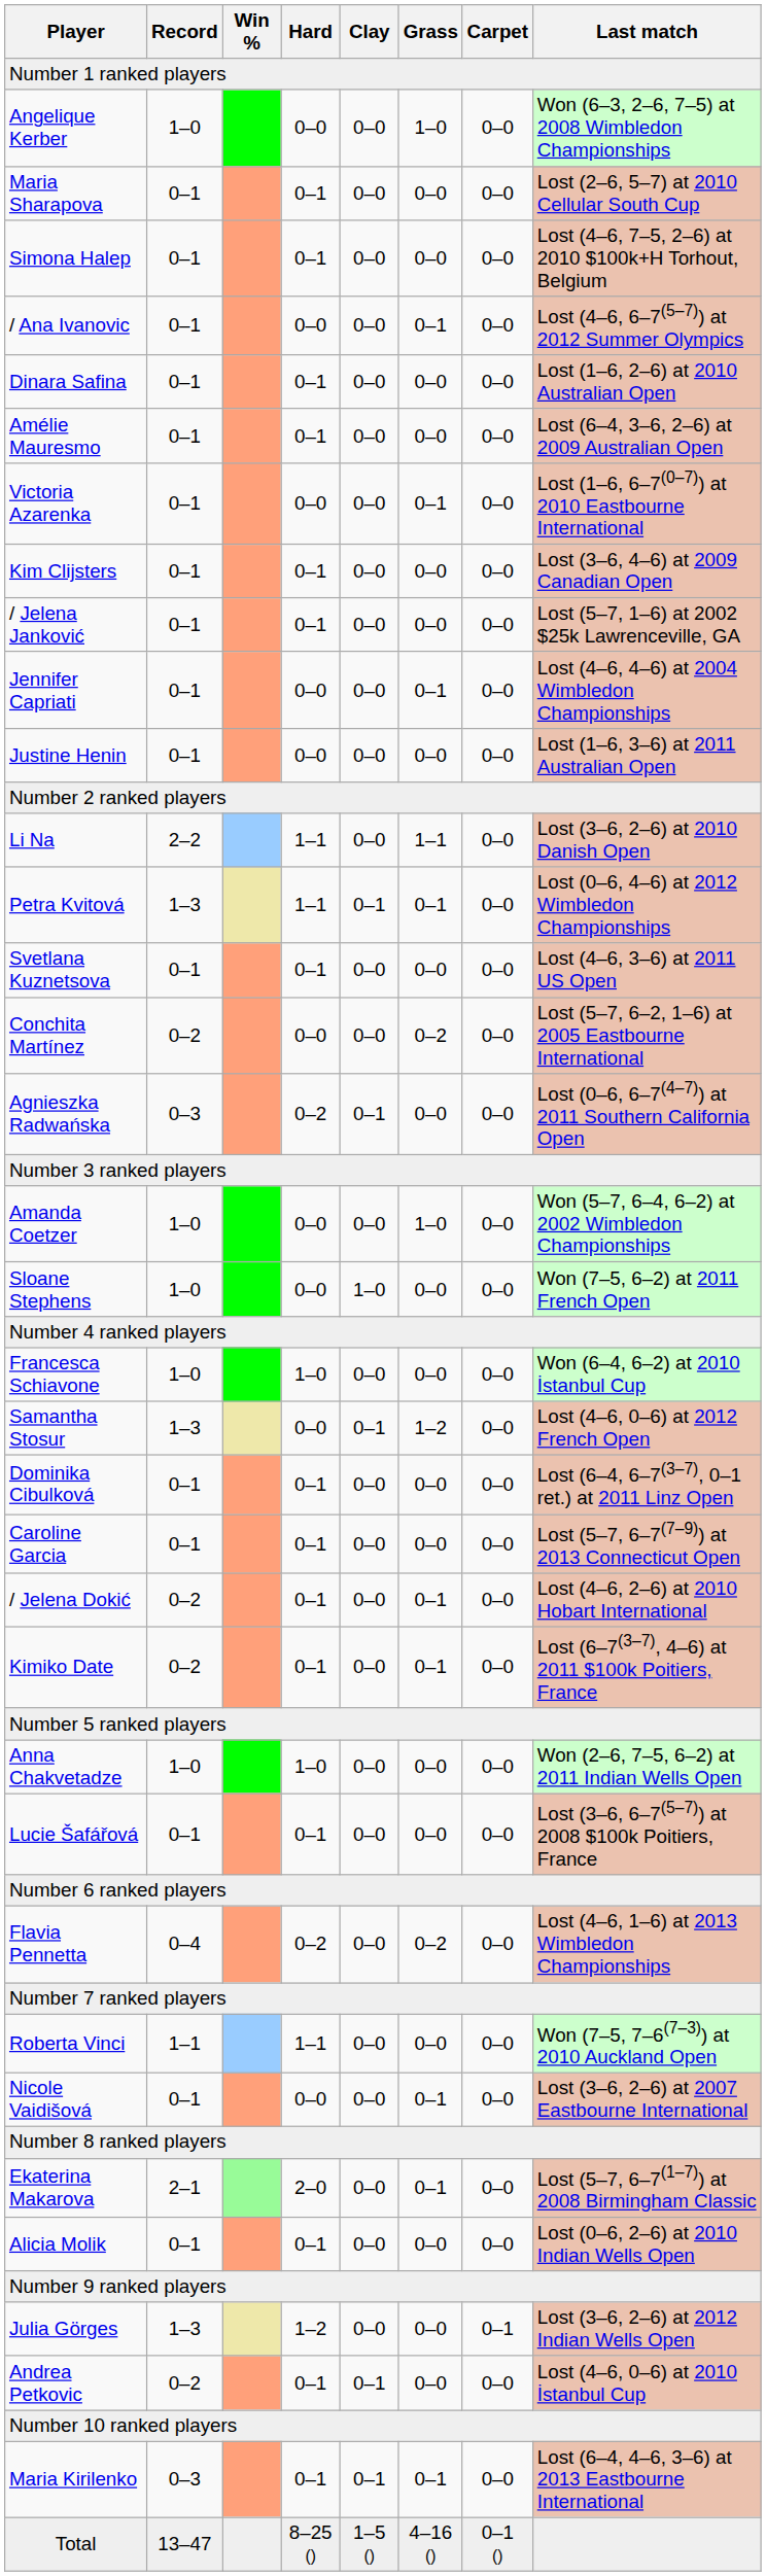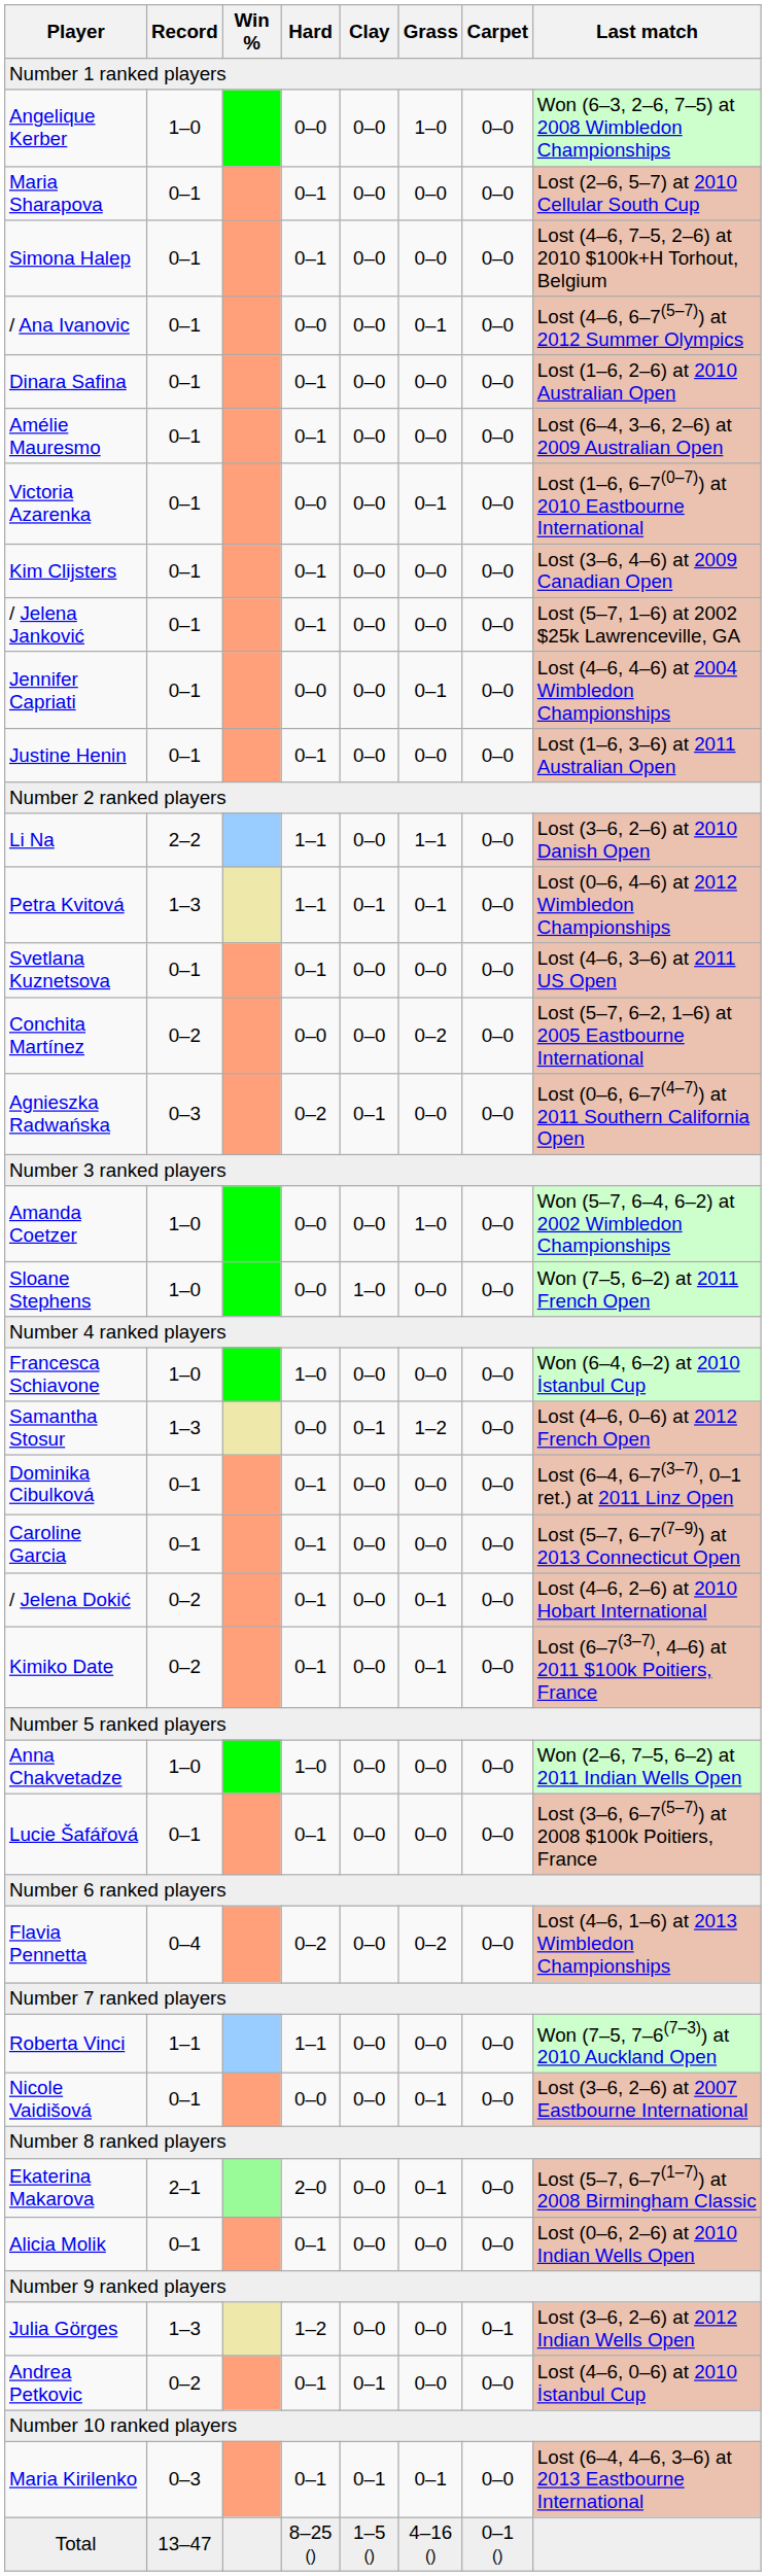 <table class="sortable wikitable" style=font-size:97%;text-align:center>
 <tr>
 <th>Player</th>
 <th data-sort-type="number">Record</th>
 <th width=40>Win %</th>
 <th width=40 data-sort-type="number">Hard</th>
 <th width=40>Clay</th>
 <th width=40>Grass</th>
 <th width=40>Carpet</th>
 <th>Last match</th>
 </tr>
 <tr bgcolor=efefef class="sortbottom">
 <td align=left colspan=8>Number 1 ranked players</td>
 </tr>
 <tr>
 <td align=left> <a href='#'>Angelique Kerber</a></td>
 <td>1–0</td>
 <td bgcolor=lime></td>
 <td>0–0</td>
 <td>0–0</td>
 <td>1–0</td>
 <td>0–0</td>
 <td bgcolor=ccffcc align=left>Won (6–3, 2–6, 7–5) at <a href='#'>2008 Wimbledon Championships</a></td>
 </tr>
 <tr>
 <td align=left> <a href='#'>Maria Sharapova</a></td>
 <td>0–1</td>
 <td bgcolor=ffa07a></td>
 <td>0–1</td>
 <td>0–0</td>
 <td>0–0</td>
 <td>0–0</td>
 <td bgcolor=ebc2af align=left>Lost (2–6, 5–7) at <a href='#'>2010 Cellular South Cup</a></td>
 </tr>
 <tr>
 <td align=left> <a href='#'>Simona Halep</a></td>
 <td>0–1</td>
 <td bgcolor=ffa07a></td>
 <td>0–1</td>
 <td>0–0</td>
 <td>0–0</td>
 <td>0–0</td>
 <td bgcolor=ebc2af align=left>Lost (4–6, 7–5, 2–6) at 2010 $100k+H Torhout, Belgium</td>
 </tr>
 <tr>
 <td align=left>/ <a href='#'>Ana Ivanovic</a></td>
 <td>0–1</td>
 <td bgcolor=ffa07a></td>
 <td>0–0</td>
 <td>0–0</td>
 <td>0–1</td>
 <td>0–0</td>
 <td bgcolor=ebc2af align=left>Lost (4–6, 6–7<sup>(5–7)</sup>) at <a href='#'>2012 Summer Olympics</a></td>
 </tr>
 <tr>
 <td align=left> <a href='#'>Dinara Safina</a></td>
 <td>0–1</td>
 <td bgcolor=ffa07a></td>
 <td>0–1</td>
 <td>0–0</td>
 <td>0–0</td>
 <td>0–0</td>
 <td bgcolor=ebc2af align=left>Lost (1–6, 2–6) at <a href='#'>2010 Australian Open</a></td>
 </tr>
 <tr>
 <td align=left> <a href='#'>Amélie Mauresmo</a></td>
 <td>0–1</td>
 <td bgcolor=ffa07a></td>
 <td>0–1</td>
 <td>0–0</td>
 <td>0–0</td>
 <td>0–0</td>
 <td bgcolor=ebc2af align=left>Lost (6–4, 3–6, 2–6) at <a href='#'>2009 Australian Open</a></td>
 </tr>
 <tr>
 <td align=left> <a href='#'>Victoria Azarenka</a></td>
 <td>0–1</td>
 <td bgcolor=ffa07a></td>
 <td>0–0</td>
 <td>0–0</td>
 <td>0–1</td>
 <td>0–0</td>
 <td bgcolor=ebc2af align=left>Lost (1–6, 6–7<sup>(0–7)</sup>) at <a href='#'>2010 Eastbourne International</a></td>
 </tr>
 <tr>
 <td align=left> <a href='#'>Kim Clijsters</a></td>
 <td>0–1</td>
 <td bgcolor=ffa07a></td>
 <td>0–1</td>
 <td>0–0</td>
 <td>0–0</td>
 <td>0–0</td>
 <td bgcolor=ebc2af align=left>Lost (3–6, 4–6) at <a href='#'>2009 Canadian Open</a></td>
 </tr>
 <tr>
 <td align=left>/ <a href='#'>Jelena Janković</a></td>
 <td>0–1</td>
 <td bgcolor=ffa07a></td>
 <td>0–1</td>
 <td>0–0</td>
 <td>0–0</td>
 <td>0–0</td>
 <td bgcolor=ebc2af align=left>Lost (5–7, 1–6) at 2002 $25k Lawrenceville, GA</td>
 </tr>
 <tr>
 <td align=left> <a href='#'>Jennifer Capriati</a></td>
 <td>0–1</td>
 <td bgcolor=ffa07a></td>
 <td>0–0</td>
 <td>0–0</td>
 <td>0–1</td>
 <td>0–0</td>
 <td bgcolor=ebc2af align=left>Lost (4–6, 4–6) at <a href='#'>2004 Wimbledon Championships</a></td>
 </tr>
 <tr>
 <td align=left> <a href='#'>Justine Henin</a></td>
 <td>0–1</td>
 <td bgcolor=ffa07a></td>
-<td>0–0</td>
+<td>0–1</td>
 <td>0–0</td>
 <td>0–0</td>
 <td>0–0</td>
 <td bgcolor=ebc2af align=left>Lost (1–6, 3–6) at <a href='#'>2011 Australian Open</a></td>
 </tr>
 <tr bgcolor=efefef class="sortbottom">
 <td align=left colspan=8>Number 2 ranked players</td>
 </tr>
 <tr>
 <td align=left> <a href='#'>Li Na</a></td>
 <td>2–2</td>
 <td bgcolor=99ccff></td>
 <td>1–1</td>
 <td>0–0</td>
 <td>1–1</td>
 <td>0–0</td>
 <td bgcolor=ebc2af align=left>Lost (3–6, 2–6) at <a href='#'>2010 Danish Open</a></td>
 </tr>
 <tr>
 <td align=left> <a href='#'>Petra Kvitová</a></td>
 <td>1–3</td>
 <td bgcolor=eee8aa></td>
 <td>1–1</td>
 <td>0–1</td>
 <td>0–1</td>
 <td>0–0</td>
 <td bgcolor=ebc2af align=left>Lost (0–6, 4–6) at <a href='#'>2012 Wimbledon Championships</a></td>
 </tr>
 <tr>
 <td align=left> <a href='#'>Svetlana Kuznetsova</a></td>
 <td>0–1</td>
 <td bgcolor=ffa07a></td>
 <td>0–1</td>
 <td>0–0</td>
 <td>0–0</td>
 <td>0–0</td>
 <td bgcolor=ebc2af align=left>Lost (4–6, 3–6) at <a href='#'>2011 US Open</a></td>
 </tr>
 <tr>
 <td align=left> <a href='#'>Conchita Martínez</a></td>
 <td>0–2</td>
 <td bgcolor=ffa07a></td>
 <td>0–0</td>
 <td>0–0</td>
 <td>0–2</td>
 <td>0–0</td>
 <td bgcolor=ebc2af align=left>Lost (5–7, 6–2, 1–6) at <a href='#'>2005 Eastbourne International</a></td>
 </tr>
 <tr>
 <td align=left> <a href='#'>Agnieszka Radwańska</a></td>
 <td>0–3</td>
 <td bgcolor=ffa07a></td>
 <td>0–2</td>
 <td>0–1</td>
 <td>0–0</td>
 <td>0–0</td>
 <td bgcolor=ebc2af align=left>Lost (0–6, 6–7<sup>(4–7)</sup>) at <a href='#'>2011 Southern California Open</a></td>
 </tr>
 <tr bgcolor=efefef class="sortbottom">
 <td align=left colspan=8>Number 3 ranked players</td>
 </tr>
 <tr>
 <td align=left> <a href='#'>Amanda Coetzer</a></td>
 <td>1–0</td>
 <td bgcolor=lime></td>
 <td>0–0</td>
 <td>0–0</td>
 <td>1–0</td>
 <td>0–0</td>
 <td bgcolor=ccffcc align=left>Won (5–7, 6–4, 6–2) at <a href='#'>2002 Wimbledon Championships</a></td>
 </tr>
 <tr>
 <td align=left> <a href='#'>Sloane Stephens</a></td>
 <td>1–0</td>
 <td bgcolor=lime></td>
 <td>0–0</td>
 <td>1–0</td>
 <td>0–0</td>
 <td>0–0</td>
 <td bgcolor=ccffcc align=left>Won (7–5, 6–2) at <a href='#'>2011 French Open</a></td>
 </tr>
 <tr bgcolor=efefef class="sortbottom">
 <td align=left colspan=8>Number 4 ranked players</td>
 </tr>
 <tr>
 <td align=left> <a href='#'>Francesca Schiavone</a></td>
 <td>1–0</td>
 <td bgcolor=lime></td>
 <td>1–0</td>
 <td>0–0</td>
 <td>0–0</td>
 <td>0–0</td>
 <td bgcolor=ccffcc align=left>Won (6–4, 6–2) at <a href='#'>2010 İstanbul Cup</a></td>
 </tr>
 <tr>
 <td align=left> <a href='#'>Samantha Stosur</a></td>
 <td>1–3</td>
 <td bgcolor=eee8aa></td>
 <td>0–0</td>
 <td>0–1</td>
 <td>1–2</td>
 <td>0–0</td>
 <td bgcolor=ebc2af align=left>Lost (4–6, 0–6) at <a href='#'>2012 French Open</a></td>
 </tr>
 <tr>
 <td align=left> <a href='#'>Dominika Cibulková</a></td>
 <td>0–1</td>
 <td bgcolor=ffa07a></td>
 <td>0–1</td>
 <td>0–0</td>
 <td>0–0</td>
 <td>0–0</td>
 <td bgcolor=ebc2af align=left>Lost (6–4, 6–7<sup>(3–7)</sup>, 0–1 ret.) at <a href='#'>2011 Linz Open</a></td>
 </tr>
 <tr>
 <td align=left> <a href='#'>Caroline Garcia</a></td>
 <td>0–1</td>
 <td bgcolor=ffa07a></td>
 <td>0–1</td>
 <td>0–0</td>
 <td>0–0</td>
 <td>0–0</td>
 <td bgcolor=ebc2af align=left>Lost (5–7, 6–7<sup>(7–9)</sup>) at <a href='#'>2013 Connecticut Open</a></td>
 </tr>
 <tr>
 <td align=left>/ <a href='#'>Jelena Dokić</a></td>
 <td>0–2</td>
 <td bgcolor=ffa07a></td>
 <td>0–1</td>
 <td>0–0</td>
 <td>0–1</td>
 <td>0–0</td>
 <td bgcolor=ebc2af align=left>Lost (4–6, 2–6) at <a href='#'>2010 Hobart International</a></td>
 </tr>
 <tr>
 <td align=left> <a href='#'>Kimiko Date</a></td>
 <td>0–2</td>
 <td bgcolor=ffa07a></td>
 <td>0–1</td>
 <td>0–0</td>
 <td>0–1</td>
 <td>0–0</td>
 <td bgcolor=ebc2af align=left>Lost (6–7<sup>(3–7)</sup>, 4–6) at <a href='#'>2011 $100k Poitiers, France</a></td>
 </tr>
 <tr bgcolor=efefef class="sortbottom">
 <td align=left colspan=8>Number 5 ranked players</td>
 </tr>
 <tr>
 <td align=left> <a href='#'>Anna Chakvetadze</a></td>
 <td>1–0</td>
 <td bgcolor=lime></td>
 <td>1–0</td>
 <td>0–0</td>
 <td>0–0</td>
 <td>0–0</td>
 <td bgcolor=ccffcc align=left>Won (2–6, 7–5, 6–2) at <a href='#'>2011 Indian Wells Open</a></td>
 </tr>
 <tr>
 <td align=left> <a href='#'>Lucie Šafářová</a></td>
 <td>0–1</td>
 <td bgcolor=ffa07a></td>
 <td>0–1</td>
 <td>0–0</td>
 <td>0–0</td>
 <td>0–0</td>
 <td bgcolor=ebc2af align=left>Lost (3–6, 6–7<sup>(5–7)</sup>) at 2008 $100k Poitiers, France</td>
 </tr>
 <tr bgcolor=efefef class="sortbottom">
 <td align=left colspan=8>Number 6 ranked players</td>
 </tr>
 <tr>
 <td align=left> <a href='#'>Flavia Pennetta</a></td>
 <td>0–4</td>
 <td bgcolor=ffa07a></td>
 <td>0–2</td>
 <td>0–0</td>
 <td>0–2</td>
 <td>0–0</td>
 <td bgcolor=ebc2af align=left>Lost (4–6, 1–6) at <a href='#'>2013 Wimbledon Championships</a></td>
 </tr>
 <tr bgcolor=efefef class="sortbottom">
 <td align=left colspan=8>Number 7 ranked players</td>
 </tr>
 <tr>
 <td align=left> <a href='#'>Roberta Vinci</a></td>
 <td>1–1</td>
 <td bgcolor=99ccff></td>
 <td>1–1</td>
 <td>0–0</td>
 <td>0–0</td>
 <td>0–0</td>
 <td bgcolor=ccffcc align=left>Won (7–5, 7–6<sup>(7–3)</sup>) at <a href='#'>2010 Auckland Open</a></td>
 </tr>
 <tr>
 <td align=left> <a href='#'>Nicole Vaidišová</a></td>
 <td>0–1</td>
 <td bgcolor=ffa07a></td>
 <td>0–0</td>
 <td>0–0</td>
 <td>0–1</td>
 <td>0–0</td>
 <td bgcolor=ebc2af align=left>Lost (3–6, 2–6) at <a href='#'>2007 Eastbourne International</a></td>
 </tr>
 <tr bgcolor=efefef class="sortbottom">
 <td align=left colspan=8>Number 8 ranked players</td>
 </tr>
 <tr>
 <td align=left> <a href='#'>Ekaterina Makarova</a></td>
 <td>2–1</td>
 <td bgcolor=98fb98></td>
 <td>2–0</td>
 <td>0–0</td>
 <td>0–1</td>
 <td>0–0</td>
 <td bgcolor=ebc2af align=left>Lost (5–7, 6–7<sup>(1–7)</sup>) at <a href='#'>2008 Birmingham Classic</a></td>
 </tr>
 <tr>
 <td align=left> <a href='#'>Alicia Molik</a></td>
 <td>0–1</td>
 <td bgcolor=ffa07a></td>
 <td>0–1</td>
 <td>0–0</td>
 <td>0–0</td>
 <td>0–0</td>
 <td bgcolor=ebc2af align=left>Lost (0–6, 2–6) at <a href='#'>2010 Indian Wells Open</a></td>
 </tr>
 <tr bgcolor=efefef class="sortbottom">
 <td align=left colspan=8>Number 9 ranked players</td>
 </tr>
 <tr>
 <td align=left> <a href='#'>Julia Görges</a></td>
 <td>1–3</td>
 <td bgcolor=eee8aa></td>
 <td>1–2</td>
 <td>0–0</td>
 <td>0–0</td>
 <td>0–1</td>
 <td bgcolor=ebc2af align=left>Lost (3–6, 2–6) at <a href='#'>2012 Indian Wells Open</a></td>
 </tr>
 <tr>
 <td align=left> <a href='#'>Andrea Petkovic</a></td>
 <td>0–2</td>
 <td bgcolor=ffa07a></td>
 <td>0–1</td>
 <td>0–1</td>
 <td>0–0</td>
 <td>0–0</td>
 <td bgcolor=ebc2af align=left>Lost (4–6, 0–6) at <a href='#'>2010 İstanbul Cup</a></td>
 </tr>
 <tr bgcolor=efefef class="sortbottom">
 <td align=left colspan=8>Number 10 ranked players</td>
 </tr>
 <tr>
 <td align=left> <a href='#'>Maria Kirilenko</a></td>
 <td>0–3</td>
 <td bgcolor=ffa07a></td>
 <td>0–1</td>
 <td>0–1</td>
 <td>0–1</td>
 <td>0–0</td>
 <td bgcolor=ebc2af align=left>Lost (6–4, 4–6, 3–6) at <a href='#'>2013 Eastbourne International</a></td>
 </tr>
 <tr bgcolor=efefef class="sortbottom">
 <td>Total</td>
 <td>13–47</td>
 <td></td>
 <td>8–25 <br> <small>()</small></td>
 <td>1–5 <br> <small>()</small></td>
 <td>4–16 <br> <small>()</small></td>
 <td>0–1 <br><small>()</small></td>
 <td></td>
 </tr>
 </table>
